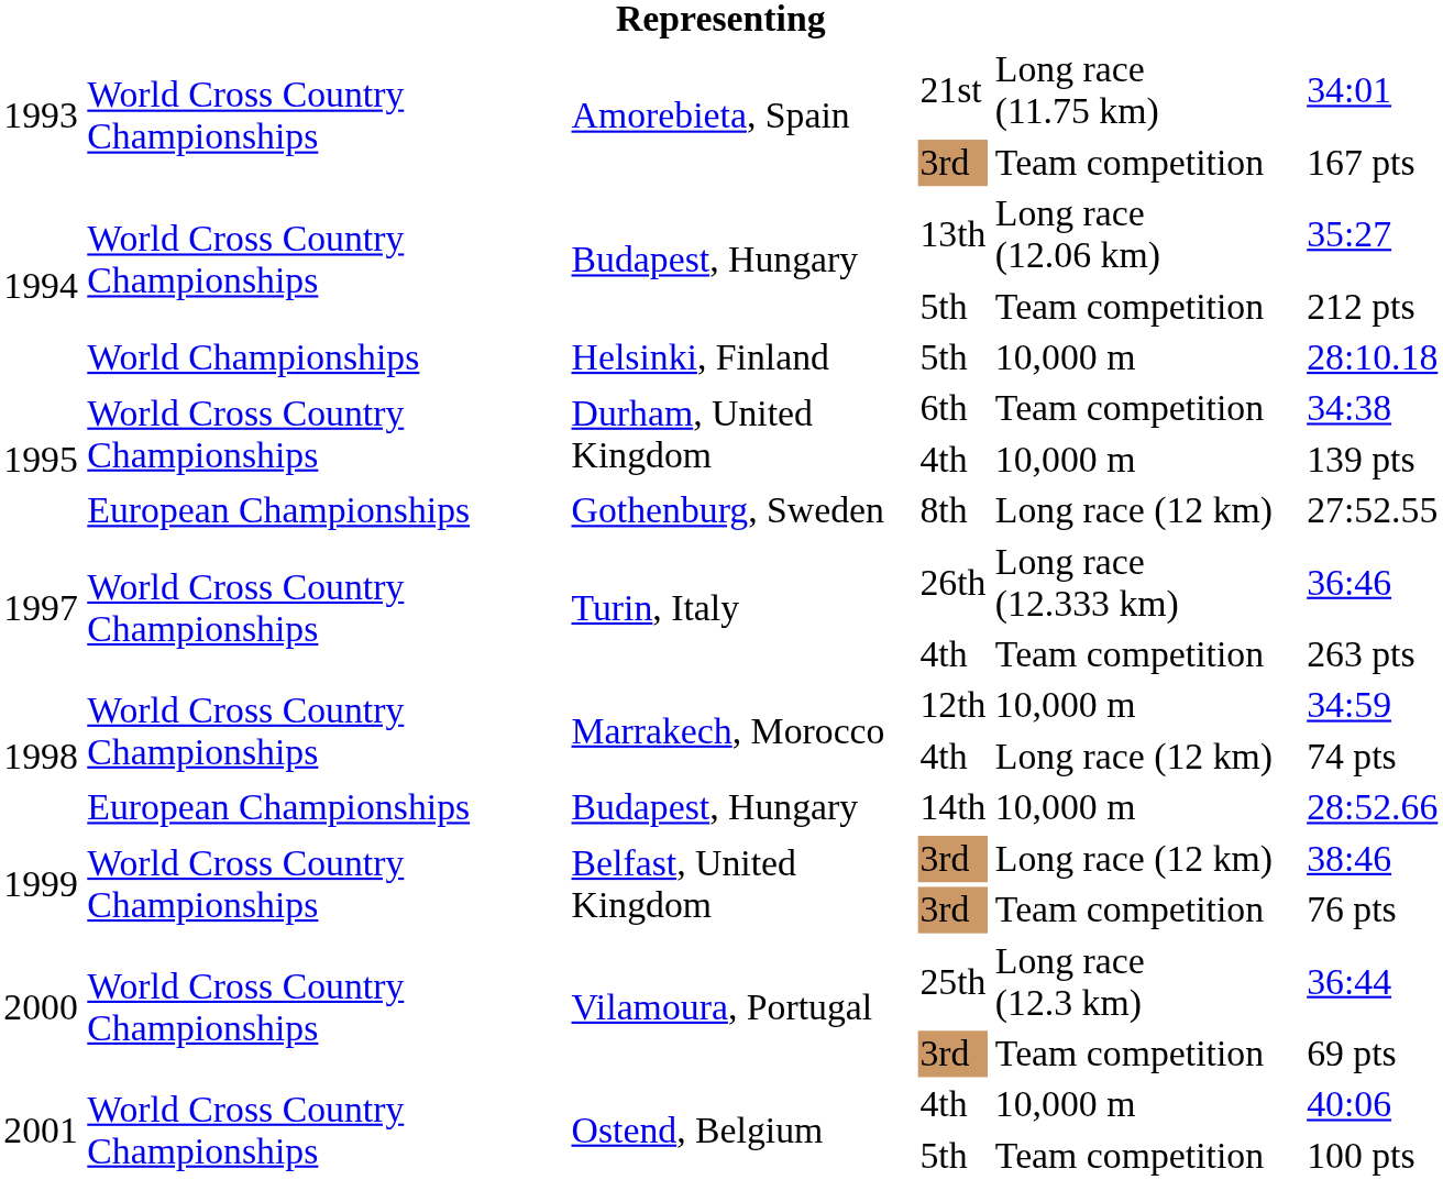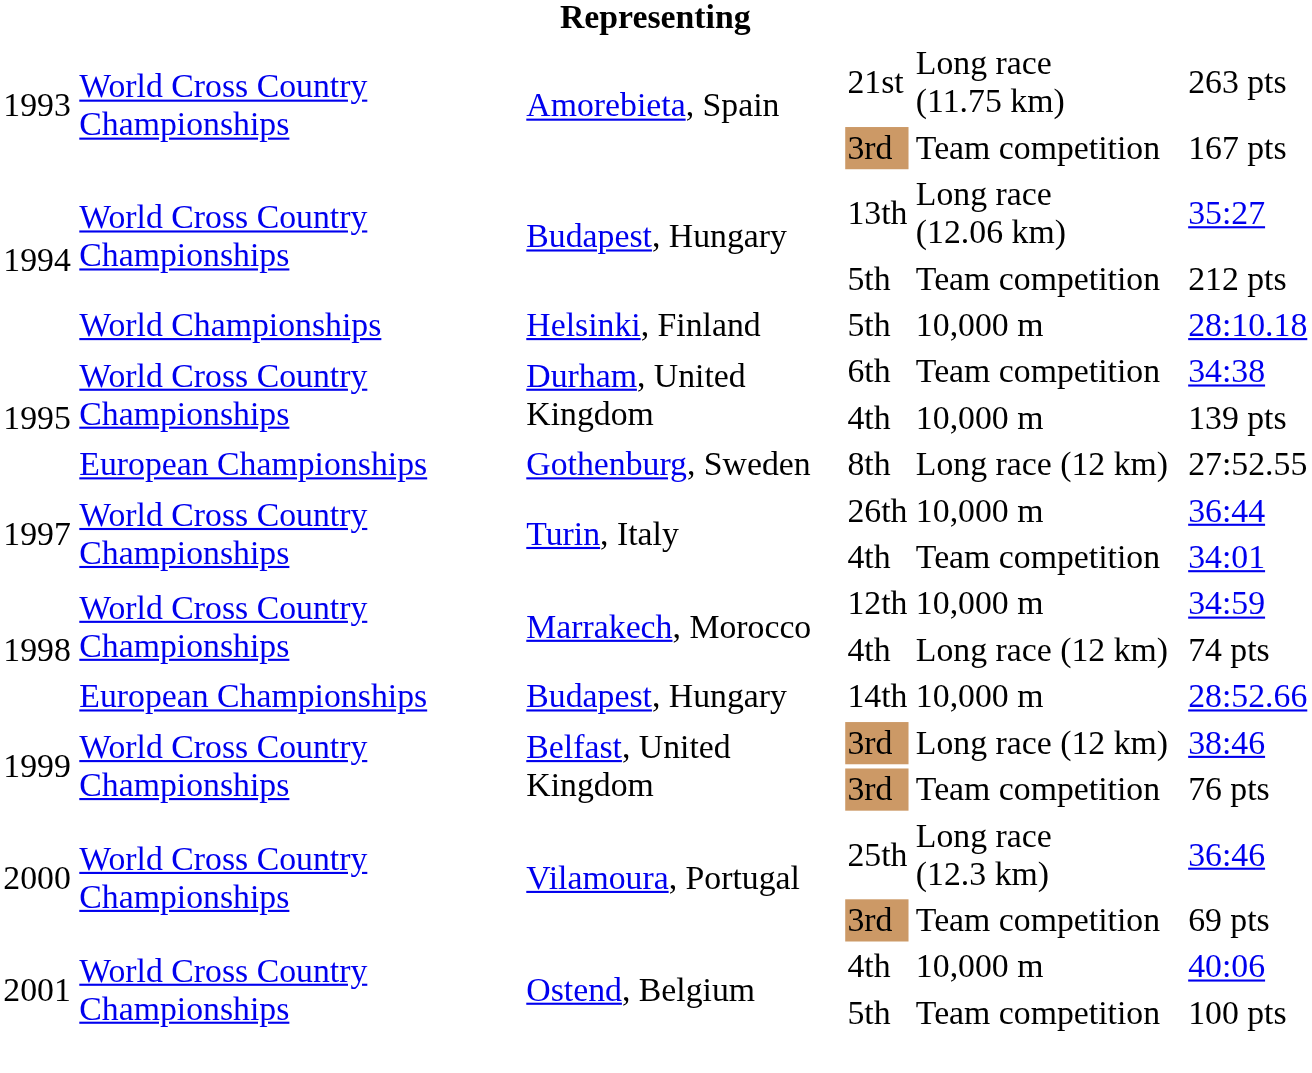 <table>
 <tr>
 <th colspan="6">Representing </th>
 </tr>
 <tr>
 <td rowspan=2>1993</td>
 <td rowspan=2><a href='#'>World Cross Country Championships</a></td>
 <td rowspan=2><a href='#'>Amorebieta</a>, Spain</td>
 <td>21st</td>
 <td>Long race (11.75 km)</td>
-<td><a href='#'>34:01</a></td>
+<td>263 pts</td>
 </tr>
 <tr>
 <td bgcolor="cc9966">3rd</td>
 <td>Team competition</td>
 <td>167 pts</td>
 </tr>
 <tr>
 <td rowspan=3>1994</td>
 <td rowspan=2><a href='#'>World Cross Country Championships</a></td>
 <td rowspan=2><a href='#'>Budapest</a>, Hungary</td>
 <td>13th</td>
 <td>Long race (12.06 km)</td>
 <td><a href='#'>35:27</a></td>
 </tr>
 <tr>
 <td>5th</td>
 <td>Team competition</td>
 <td>212 pts</td>
 </tr>
 <tr>
 <td><a href='#'>World Championships</a></td>
 <td><a href='#'>Helsinki</a>, Finland</td>
 <td>5th</td>
 <td>10,000 m</td>
 <td><a href='#'>28:10.18</a></td>
 </tr>
 <tr>
 <td rowspan=3>1995</td>
 <td rowspan=2><a href='#'>World Cross Country Championships</a></td>
 <td rowspan=2><a href='#'>Durham</a>, United Kingdom</td>
 <td>6th</td>
 <td>Team competition</td>
 <td><a href='#'>34:38</a></td>
 </tr>
 <tr>
 <td>4th</td>
 <td>10,000 m</td>
 <td>139 pts</td>
 </tr>
 <tr>
 <td><a href='#'>European Championships</a></td>
 <td><a href='#'>Gothenburg</a>, Sweden</td>
 <td>8th</td>
 <td>Long race (12 km)</td>
 <td>27:52.55</td>
 </tr>
 <tr>
 <td rowspan=2>1997</td>
 <td rowspan=2><a href='#'>World Cross Country Championships</a></td>
 <td rowspan=2><a href='#'>Turin</a>, Italy</td>
 <td>26th</td>
-<td>Long race (12.333 km)</td>
-<td><a href='#'>36:46</a></td>
+<td>10,000 m</td>
+<td><a href='#'>36:44</a></td>
 </tr>
 <tr>
 <td>4th</td>
 <td>Team competition</td>
-<td>263 pts</td>
+<td><a href='#'>34:01</a></td>
 </tr>
 <tr>
 <td rowspan=3>1998</td>
 <td rowspan=2><a href='#'>World Cross Country Championships</a></td>
 <td rowspan=2><a href='#'>Marrakech</a>, Morocco</td>
 <td>12th</td>
 <td>10,000 m</td>
 <td><a href='#'>34:59</a></td>
 </tr>
 <tr>
 <td>4th</td>
 <td>Long race (12 km)</td>
 <td>74 pts</td>
 </tr>
 <tr>
 <td><a href='#'>European Championships</a></td>
 <td><a href='#'>Budapest</a>, Hungary</td>
 <td>14th</td>
 <td>10,000 m</td>
 <td><a href='#'>28:52.66</a></td>
 </tr>
 <tr>
 <td rowspan=2>1999</td>
 <td rowspan=2><a href='#'>World Cross Country Championships</a></td>
 <td rowspan=2><a href='#'>Belfast</a>, United Kingdom</td>
 <td bgcolor="cc9966">3rd</td>
 <td>Long race (12 km)</td>
 <td><a href='#'>38:46</a></td>
 </tr>
 <tr>
 <td bgcolor="cc9966">3rd</td>
 <td>Team competition</td>
 <td>76 pts</td>
 </tr>
 <tr>
 <td rowspan=2>2000</td>
 <td rowspan=2><a href='#'>World Cross Country Championships</a></td>
 <td rowspan=2><a href='#'>Vilamoura</a>, Portugal</td>
 <td>25th</td>
 <td>Long race (12.3 km)</td>
-<td><a href='#'>36:44</a></td>
+<td><a href='#'>36:46</a></td>
 </tr>
 <tr>
 <td bgcolor="cc9966">3rd</td>
 <td>Team competition</td>
 <td>69 pts</td>
 </tr>
 <tr>
 <td rowspan=2>2001</td>
 <td rowspan=2><a href='#'>World Cross Country Championships</a></td>
 <td rowspan=2><a href='#'>Ostend</a>, Belgium</td>
 <td>4th</td>
 <td>10,000 m</td>
 <td><a href='#'>40:06</a></td>
 </tr>
 <tr>
 <td>5th</td>
 <td>Team competition</td>
 <td>100 pts</td>
 </tr>
 </table>
